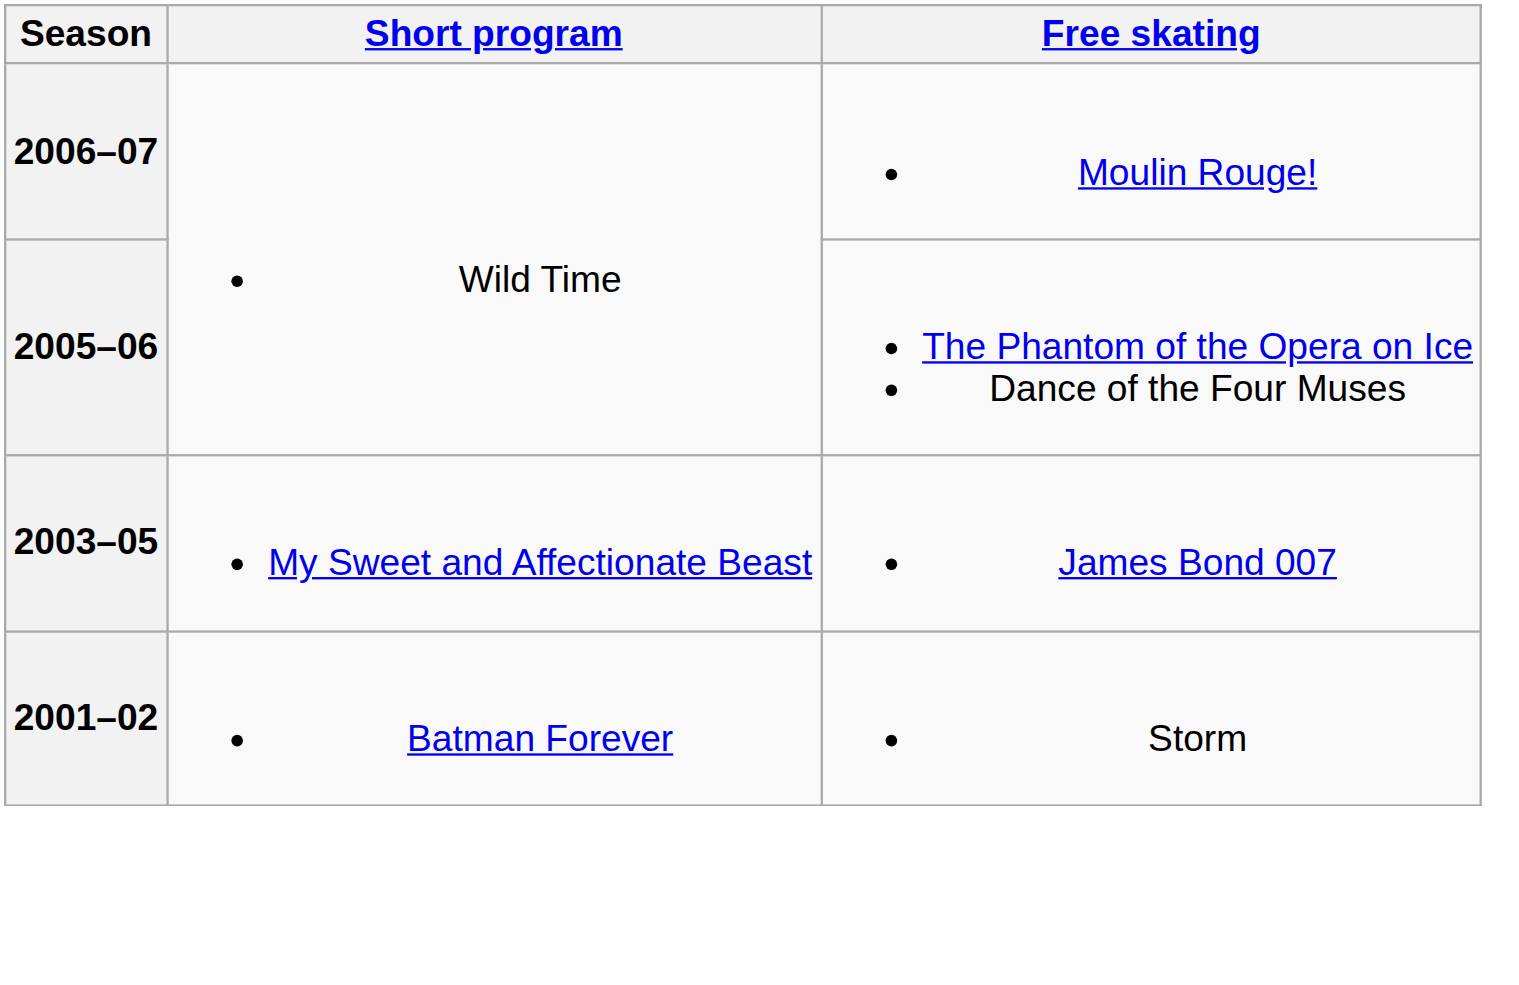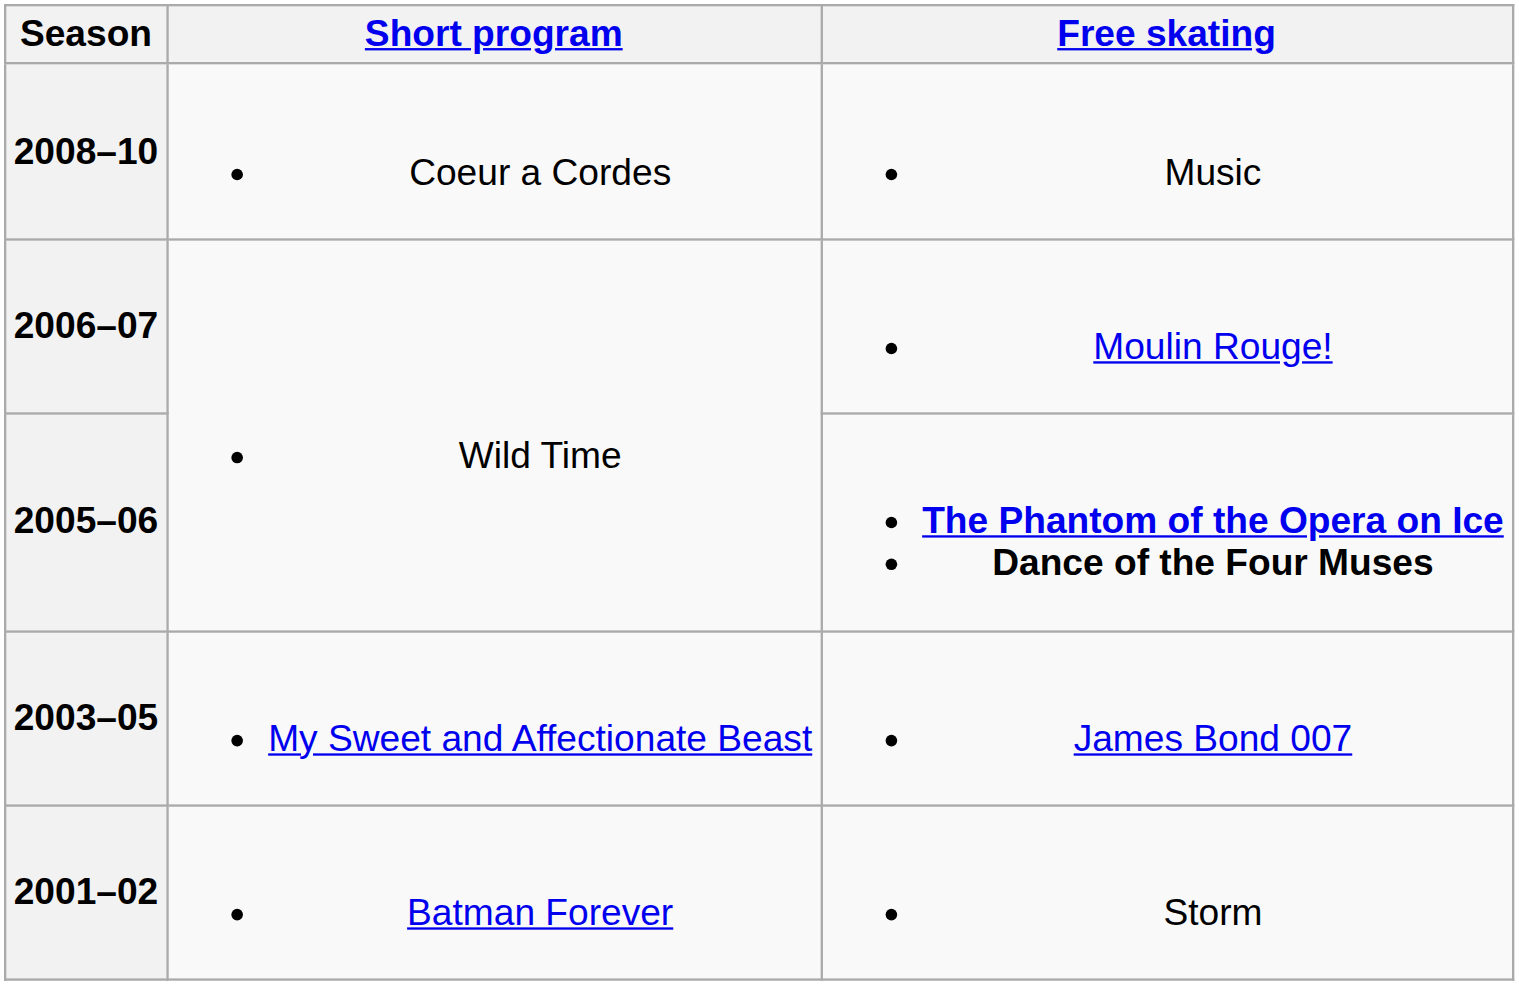 <table class=wikitable style=text-align:center>
 <tr>
 <th>Season</th>
 <th><a href='#'>Short program</a></th>
 <th><a href='#'>Free skating</a></th>
+</tr>
+<tr>
+<th>2008–10 <br> </th>
+<td><br><ul><li>Coeur a Cordes <br></li></ul></td>
+<td><br><ul><li>Music <br></li></ul></td>
 </tr>
 <tr>
 <th>2006–07 <br> </th>
 <td rowspan=2><br><ul><li>Wild Time</li></ul></td>
 <td><br><ul><li><a href='#'>Moulin Rouge!</a> <br></li></ul></td>
 </tr>
 <tr>
 <th>2005–06 <br> </th>
-<td><br><ul><li><a href='#'>The Phantom of the Opera on Ice</a> <br></li><li>Dance of the Four Muses <br></li></ul></td>
+<td><strong><br><ul><li><a href='#'>The Phantom of the Opera on Ice</a> <br></li><li>Dance of the Four Muses <br></li></ul></strong></td>
 </tr>
 <tr>
 <th>2003–05 <br> </th>
 <td><br><ul><li><a href='#'>My Sweet and Affectionate Beast</a> <br></li></ul></td>
 <td><br><ul><li><a href='#'>James Bond 007</a></li></ul></td>
 </tr>
 <tr>
 <th>2001–02 <br> </th>
 <td><br><ul><li><a href='#'>Batman Forever</a> <br></li></ul></td>
 <td><br><ul><li>Storm <br></li></ul></td>
 </tr>
 </table>
